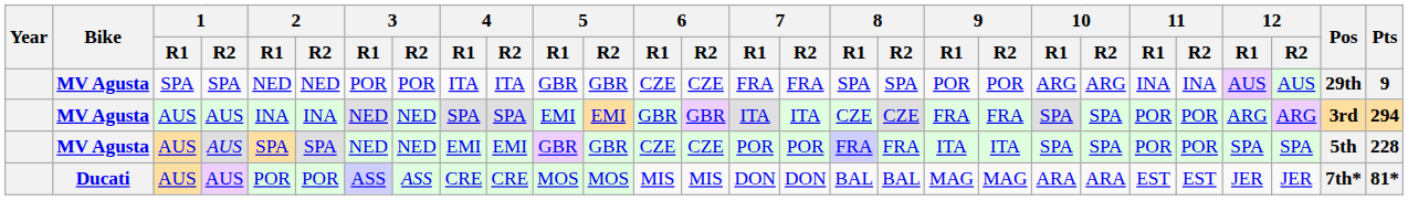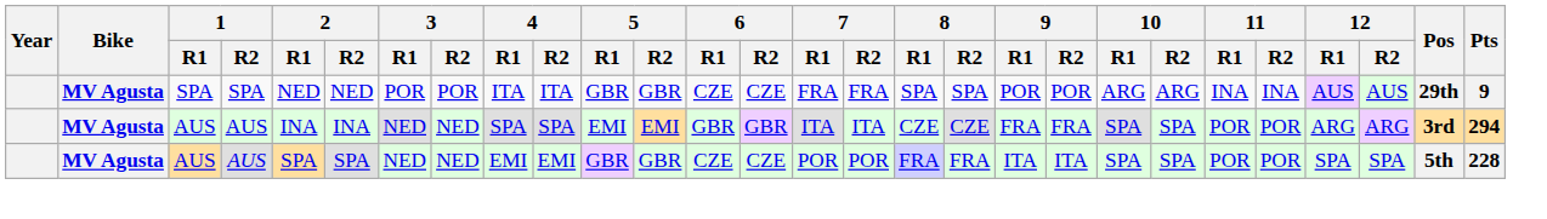 <table class="wikitable" style="text-align:center; font-size:90%;">
 <tr>
 <th rowspan="2">Year</th>
 <th rowspan="2">Bike</th>
 <th colspan="2">1</th>
 <th colspan="2">2</th>
 <th colspan="2">3</th>
 <th colspan="2">4</th>
 <th colspan="2">5</th>
 <th colspan="2">6</th>
 <th colspan="2">7</th>
 <th colspan="2">8</th>
 <th colspan="2">9</th>
 <th colspan="2">10</th>
 <th colspan="2">11</th>
 <th colspan="2">12</th>
 <th rowspan="2">Pos</th>
 <th rowspan="2">Pts</th>
 </tr>
 <tr>
 <th>R1</th>
 <th>R2</th>
 <th>R1</th>
 <th>R2</th>
 <th>R1</th>
 <th>R2</th>
 <th>R1</th>
 <th>R2</th>
 <th>R1</th>
 <th>R2</th>
 <th>R1</th>
 <th>R2</th>
 <th>R1</th>
 <th>R2</th>
 <th>R1</th>
 <th>R2</th>
 <th>R1</th>
 <th>R2</th>
 <th>R1</th>
 <th>R2</th>
 <th>R1</th>
 <th>R2</th>
 <th>R1</th>
 <th>R2</th>
 </tr>
 <tr>
 <th></th>
 <th><a href='#'>MV Agusta</a></th>
 <td><a href='#'>SPA</a></td>
 <td><a href='#'>SPA</a></td>
 <td><a href='#'>NED</a></td>
 <td><a href='#'>NED</a></td>
 <td><a href='#'>POR</a></td>
 <td><a href='#'>POR</a></td>
 <td><a href='#'>ITA</a></td>
 <td><a href='#'>ITA</a></td>
 <td><a href='#'>GBR</a></td>
 <td><a href='#'>GBR</a></td>
 <td><a href='#'>CZE</a></td>
 <td><a href='#'>CZE</a></td>
 <td><a href='#'>FRA</a></td>
 <td><a href='#'>FRA</a></td>
 <td><a href='#'>SPA</a></td>
 <td><a href='#'>SPA</a></td>
 <td><a href='#'>POR</a></td>
 <td><a href='#'>POR</a></td>
 <td><a href='#'>ARG</a></td>
 <td><a href='#'>ARG</a></td>
 <td><a href='#'>INA</a></td>
 <td><a href='#'>INA</a></td>
 <td style="background:#EFCFFF;"><a href='#'>AUS</a><br></td>
 <td style="background:#DFFFDF;"><a href='#'>AUS</a><br></td>
 <th>29th</th>
 <th>9</th>
 </tr>
 <tr>
 <th></th>
 <th><a href='#'>MV Agusta</a></th>
 <td style="background:#DFFFDF;"><a href='#'>AUS</a><br></td>
 <td style="background:#DFFFDF;"><a href='#'>AUS</a><br></td>
 <td style="background:#DFFFDF;"><a href='#'>INA</a><br></td>
 <td style="background:#DFFFDF;"><a href='#'>INA</a><br></td>
 <td style="background:#DFDFDF;"><a href='#'>NED</a><br></td>
 <td style="background:#DFFFDF;"><a href='#'>NED</a><br></td>
 <td style="background:#DFDFDF;"><a href='#'>SPA</a><br></td>
 <td style="background:#DFDFDF;"><a href='#'>SPA</a><br></td>
 <td style="background:#DFFFDF;"><a href='#'>EMI</a><br></td>
 <td style="background:#FFDF9F;"><a href='#'>EMI</a><br></td>
 <td style="background:#DFFFDF;"><a href='#'>GBR</a><br></td>
 <td style="background:#EFCFFF;"><a href='#'>GBR</a><br></td>
 <td style="background:#DFDFDF;"><a href='#'>ITA</a><br></td>
 <td style="background:#DFFFDF;"><a href='#'>ITA</a><br></td>
 <td style="background:#DFFFDF;"><a href='#'>CZE</a><br></td>
 <td style="background:#DFDFDF;"><a href='#'>CZE</a><br></td>
 <td style="background:#DFFFDF;"><a href='#'>FRA</a><br></td>
 <td style="background:#DFFFDF;"><a href='#'>FRA</a><br></td>
 <td style="background:#DFDFDF;"><a href='#'>SPA</a><br></td>
 <td style="background:#DFFFDF;"><a href='#'>SPA</a><br></td>
 <td style="background:#DFFFDF;"><a href='#'>POR</a><br></td>
 <td style="background:#DFFFDF;"><a href='#'>POR</a><br></td>
 <td style="background:#DFFFDF;"><a href='#'>ARG</a><br></td>
 <td style="background:#EFCFFF;"><a href='#'>ARG</a><br></td>
 <th style="background:#FFDF9F;">3rd</th>
 <th style="background:#FFDF9F;">294</th>
 </tr>
 <tr>
 <th></th>
 <th><a href='#'>MV Agusta</a></th>
 <td style="background:#FFDF9F;"><a href='#'>AUS</a><br></td>
 <td style="background:#DFDFDF;"><em><a href='#'>AUS</a></em><br></td>
 <td style="background:#FFDF9F;"><a href='#'>SPA</a><br></td>
 <td style="background:#DFDFDF;"><a href='#'>SPA</a><br></td>
 <td style="background:#DFFFDF;"><a href='#'>NED</a><br></td>
 <td style="background:#DFFFDF;"><a href='#'>NED</a><br></td>
 <td style="background:#DFFFDF;"><a href='#'>EMI</a><br></td>
 <td style="background:#DFFFDF;"><a href='#'>EMI</a><br></td>
 <td style="background:#EFCFFF;"><a href='#'>GBR</a><br></td>
 <td style="background:#DFFFDF;"><a href='#'>GBR</a><br></td>
 <td style="background:#DFFFDF;"><a href='#'>CZE</a><br></td>
 <td style="background:#DFFFDF;"><a href='#'>CZE</a><br></td>
 <td style="background:#DFFFDF;"><a href='#'>POR</a><br></td>
 <td style="background:#DFFFDF;"><a href='#'>POR</a><br></td>
 <td style="background:#CFCFFF;"><a href='#'>FRA</a><br></td>
 <td style="background:#DFFFDF;"><a href='#'>FRA</a><br></td>
 <td style="background:#DFFFDF;"><a href='#'>ITA</a><br></td>
 <td style="background:#DFFFDF;"><a href='#'>ITA</a><br></td>
 <td style="background:#DFFFDF;"><a href='#'>SPA</a><br></td>
 <td style="background:#DFFFDF;"><a href='#'>SPA</a><br></td>
 <td style="background:#DFFFDF;"><a href='#'>POR</a><br></td>
 <td style="background:#DFFFDF;"><a href='#'>POR</a><br></td>
 <td style="background:#DFFFDF;"><a href='#'>SPA</a><br></td>
 <td style="background:#DFFFDF;"><a href='#'>SPA</a><br></td>
 <th>5th</th>
 <th>228</th>
 </tr>
-<tr>
-<th></th>
-<th><a href='#'>Ducati</a></th>
-<td style="background:#FFDF9F;"><a href='#'>AUS</a><br></td>
-<td style="background:#EFCFFF;"><a href='#'>AUS</a><br></td>
-<td style="background:#DFFFDF;"><a href='#'>POR</a><br></td>
-<td style="background:#DFFFDF;"><a href='#'>POR</a><br></td>
-<td style="background:#CFCFFF;"><a href='#'>ASS</a><br></td>
-<td style="background:#DFFFDF;"><em><a href='#'>ASS</a></em><br></td>
-<td style="background:#DFFFDF;"><a href='#'>CRE</a><br></td>
-<td style="background:#DFFFDF;"><a href='#'>CRE</a><br></td>
-<td style="background:#DFFFDF;"><a href='#'>MOS</a><br></td>
-<td style="background:#DFFFDF;"><a href='#'>MOS</a><br></td>
-<td style="background:#;"><a href='#'>MIS</a><br></td>
-<td style="background:#;"><a href='#'>MIS</a><br></td>
-<td style="background:#;"><a href='#'>DON</a><br></td>
-<td style="background:#;"><a href='#'>DON</a><br></td>
-<td style="background:#;"><a href='#'>BAL</a><br></td>
-<td style="background:#;"><a href='#'>BAL</a><br></td>
-<td style="background:#;"><a href='#'>MAG</a><br></td>
-<td style="background:#;"><a href='#'>MAG</a><br></td>
-<td style="background:#;"><a href='#'>ARA</a><br></td>
-<td style="background:#;"><a href='#'>ARA</a><br></td>
-<td style="background:#;"><a href='#'>EST</a><br></td>
-<td style="background:#;"><a href='#'>EST</a><br></td>
-<td style="background:#;"><a href='#'>JER</a><br></td>
-<td style="background:#;"><a href='#'>JER</a><br></td>
-<th>7th*</th>
-<th>81*</th>
-</tr>
 </table>
